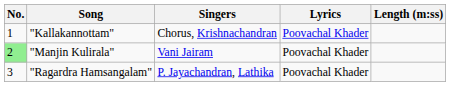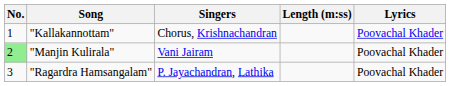 <table class="wikitable" style="font-size:95%;">
 <tr>
 <th>No.</th>
 <th>Song</th>
 <th>Singers</th>
+<th>Length (m:ss)</th>
 <th>Lyrics</th>
-<th>Length (m:ss)</th>
 </tr>
 <tr>
 <td>1</td>
 <td>"Kallakannottam"</td>
 <td>Chorus, <a href='#'>Krishnachandran</a></td>
+<td></td>
 <td><a href='#'>Poovachal Khader</a></td>
-<td></td>
 </tr>
 <tr>
 <td style="background: lightgreen;">2</td>
 <td>"Manjin Kulirala"</td>
 <td><a href='#'>Vani Jairam</a></td>
+<td></td>
 <td>Poovachal Khader</td>
-<td></td>
 </tr>
 <tr>
 <td>3</td>
 <td>"Ragardra Hamsangalam"</td>
 <td><a href='#'>P. Jayachandran</a>, <a href='#'>Lathika</a></td>
+<td></td>
 <td>Poovachal Khader</td>
-<td></td>
 </tr>
 </table>
